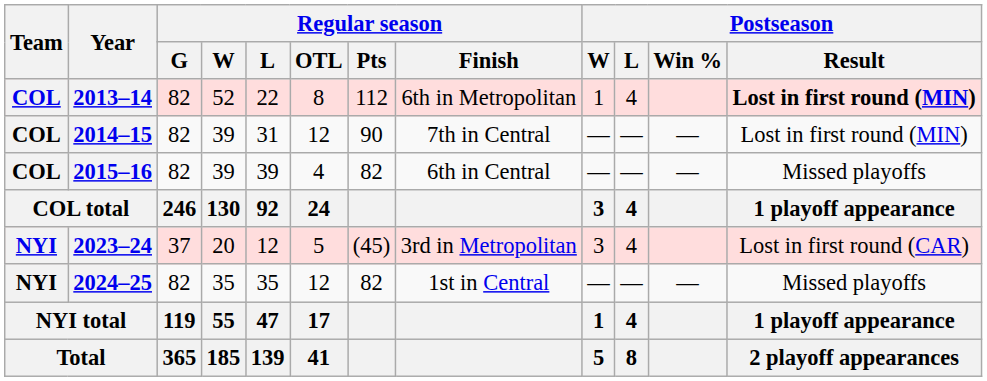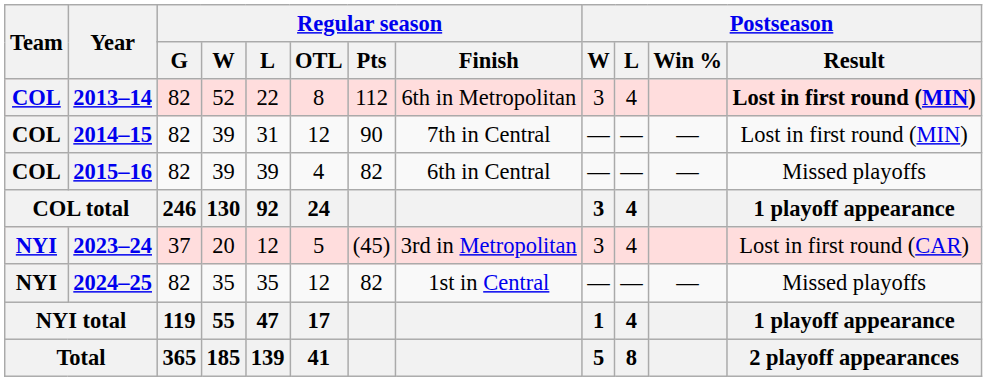 <table class="wikitable" style="font-size:95%; text-align:center;">
 <tr>
 <th rowspan="2">Team</th>
 <th rowspan="2">Year</th>
 <th colspan="6"><a href='#'>Regular season</a></th>
 <th colspan="4"><a href='#'>Postseason</a></th>
 </tr>
 <tr>
 <th>G</th>
 <th>W</th>
 <th>L</th>
 <th>OTL</th>
 <th>Pts</th>
 <th>Finish</th>
 <th>W</th>
 <th>L</th>
 <th>Win %</th>
 <th>Result</th>
 </tr>
 <tr style="background:#fdd;">
 <th><a href='#'>COL</a></th>
 <th><a href='#'>2013–14</a></th>
 <td>82</td>
 <td>52</td>
 <td>22</td>
 <td>8</td>
 <td>112</td>
 <td>6th in Metropolitan</td>
-<td>1</td>
+<td>3</td>
 <td>4</td>
 <td></td>
 <td><strong>Lost in first round (<a href='#'>MIN</a>)</strong></td>
 </tr>
 <tr>
 <th>COL</th>
 <th><a href='#'>2014–15</a></th>
 <td>82</td>
 <td>39</td>
 <td>31</td>
 <td>12</td>
 <td>90</td>
 <td>7th in Central</td>
 <td>—</td>
 <td>—</td>
 <td>—</td>
 <td>Lost in first round (<a href='#'>MIN</a>)</td>
 </tr>
 <tr>
 <th>COL</th>
 <th><a href='#'>2015–16</a></th>
 <td>82</td>
 <td>39</td>
 <td>39</td>
 <td>4</td>
 <td>82</td>
 <td>6th in Central</td>
 <td>—</td>
 <td>—</td>
 <td>—</td>
 <td>Missed playoffs</td>
 </tr>
 <tr>
 <th colspan="2">COL total</th>
 <th>246</th>
 <th>130</th>
 <th>92</th>
 <th>24</th>
 <th> </th>
 <th> </th>
 <th>3</th>
 <th>4</th>
 <th></th>
 <th>1 playoff appearance</th>
 </tr>
 <tr style="background:#fdd;">
 <th><a href='#'>NYI</a></th>
 <th><a href='#'>2023–24</a></th>
 <td>37</td>
 <td>20</td>
 <td>12</td>
 <td>5</td>
 <td>(45)</td>
 <td>3rd in <a href='#'>Metropolitan</a></td>
 <td>3</td>
 <td>4</td>
 <td></td>
 <td>Lost in first round (<a href='#'>CAR</a>)</td>
 </tr>
 <tr>
 <th>NYI</th>
 <th><a href='#'>2024–25</a></th>
 <td>82</td>
 <td>35</td>
 <td>35</td>
 <td>12</td>
 <td>82</td>
 <td>1st in <a href='#'>Central</a></td>
 <td>—</td>
 <td>—</td>
 <td>—</td>
 <td>Missed playoffs</td>
 </tr>
 <tr>
 <th colspan="2">NYI total</th>
 <th>119</th>
 <th>55</th>
 <th>47</th>
 <th>17</th>
 <th> </th>
 <th> </th>
 <th>1</th>
 <th>4</th>
 <th></th>
 <th>1 playoff appearance</th>
 </tr>
 <tr>
 <th colspan="2">Total</th>
 <th>365</th>
 <th>185</th>
 <th>139</th>
 <th>41</th>
 <th> </th>
 <th> </th>
 <th>5</th>
 <th>8</th>
 <th></th>
 <th>2 playoff appearances</th>
 </tr>
 </table>
